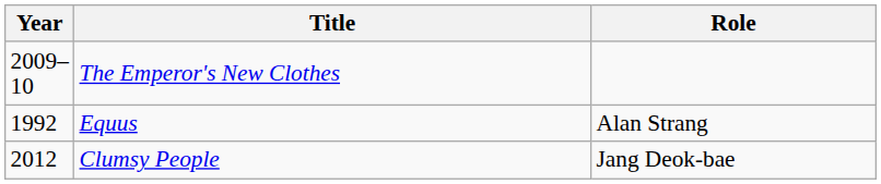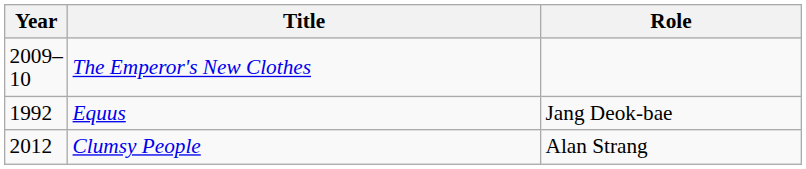 <table class="wikitable" style="width:600px">
 <tr>
 <th width=10>Year</th>
 <th>Title</th>
 <th>Role</th>
 </tr>
 <tr>
 <td>2009–10</td>
 <td><em><a href='#'>The Emperor's New Clothes</a></em></td>
 <td></td>
 </tr>
 <tr>
 <td>1992</td>
 <td><em><a href='#'>Equus</a></em></td>
-<td>Alan Strang</td>
+<td>Jang Deok-bae</td>
 </tr>
 <tr>
 <td>2012</td>
 <td><em><a href='#'>Clumsy People</a></em></td>
-<td>Jang Deok-bae</td>
+<td>Alan Strang</td>
 </tr>
 </table>
